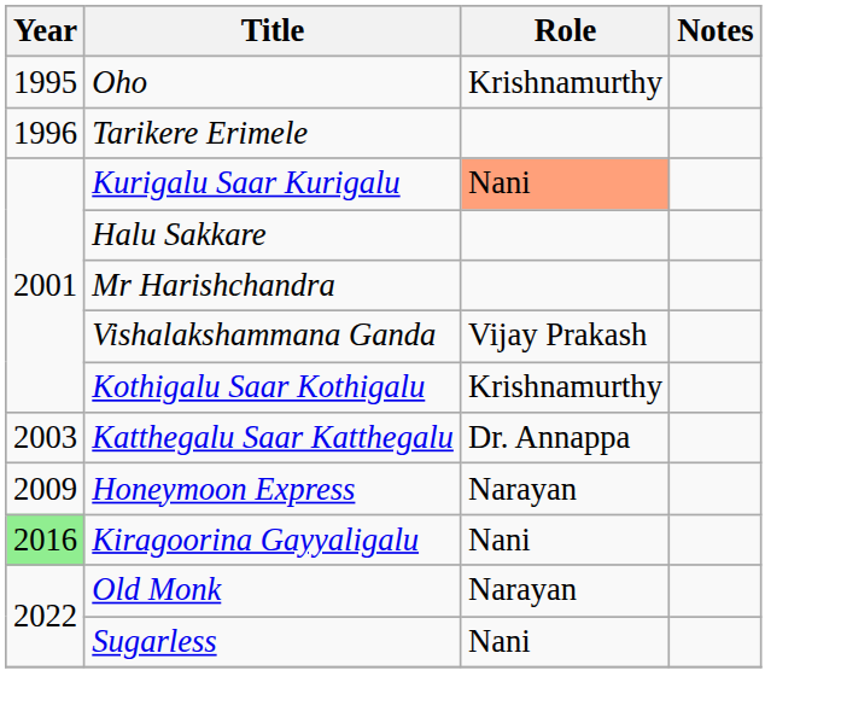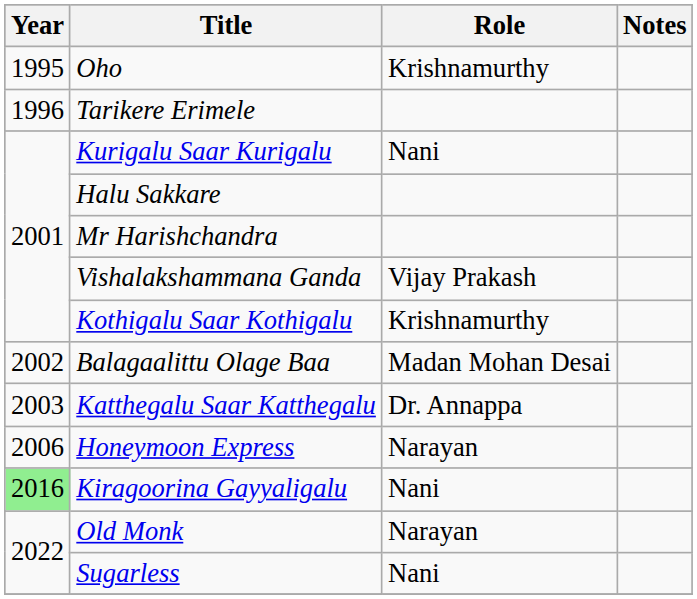 <table class="wikitable">
 <tr style="background:#ccc; text-align:center;">
 <th>Year</th>
 <th>Title</th>
 <th>Role</th>
 <th>Notes</th>
 </tr>
 <tr>
 <td>1995</td>
 <td><em>Oho</em></td>
 <td>Krishnamurthy</td>
 <td></td>
 </tr>
 <tr>
 <td>1996</td>
 <td><em>Tarikere Erimele</em></td>
 <td></td>
 <td></td>
 </tr>
 <tr>
 <td rowspan="5">2001</td>
 <td><em><a href='#'>Kurigalu Saar Kurigalu</a></em></td>
-<td style="background: lightsalmon;">Nani</td>
+<td>Nani</td>
 <td></td>
 </tr>
 <tr>
 <td><em>Halu Sakkare</em></td>
 <td></td>
 <td></td>
 </tr>
 <tr>
 <td><em>Mr Harishchandra</em></td>
 <td></td>
 <td></td>
 </tr>
 <tr>
 <td><em>Vishalakshammana Ganda</em></td>
 <td>Vijay Prakash</td>
 <td></td>
 </tr>
 <tr>
 <td><em><a href='#'>Kothigalu Saar Kothigalu</a></em></td>
 <td>Krishnamurthy</td>
 <td></td>
 </tr>
 <tr>
+<td>2002</td>
+<td><em>Balagaalittu Olage Baa</em></td>
+<td>Madan Mohan Desai</td>
+<td></td>
+</tr>
+<tr>
 <td>2003</td>
 <td><em><a href='#'>Katthegalu Saar Katthegalu</a></em></td>
 <td>Dr. Annappa</td>
 <td></td>
 </tr>
 <tr>
-<td>2009</td>
+<td>2006</td>
 <td><em><a href='#'>Honeymoon Express</a></em></td>
 <td>Narayan</td>
 <td></td>
 </tr>
 <tr>
 <td style="background: lightgreen;">2016</td>
 <td><em><a href='#'>Kiragoorina Gayyaligalu</a></em></td>
 <td>Nani</td>
 <td></td>
 </tr>
 <tr>
 <td rowspan="2">2022</td>
 <td><em><a href='#'>Old Monk</a></em></td>
 <td>Narayan</td>
 <td></td>
 </tr>
 <tr>
 <td><em><a href='#'>Sugarless</a></em></td>
 <td>Nani</td>
 <td></td>
 </tr>
 <tr>
 </tr>
 </table>
